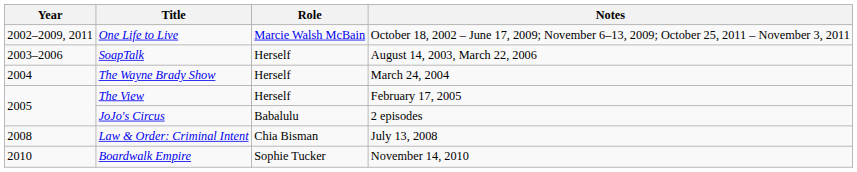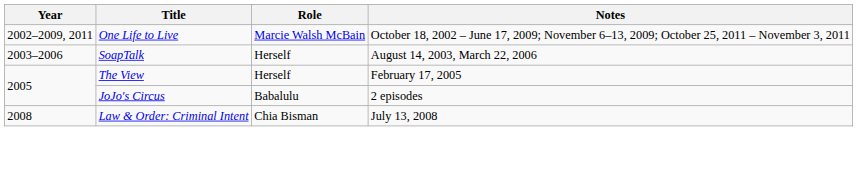 <table class="wikitable" style="font-size: 95%;">
 <tr>
 <th>Year</th>
 <th>Title</th>
 <th>Role</th>
 <th>Notes</th>
 </tr>
 <tr>
 <td>2002–2009, 2011</td>
 <td><em><a href='#'>One Life to Live</a></em></td>
 <td><a href='#'>Marcie Walsh McBain</a></td>
 <td>October 18, 2002 – June 17, 2009; November 6–13, 2009; October 25, 2011 – November 3, 2011</td>
 </tr>
 <tr>
 <td>2003–2006</td>
 <td><em><a href='#'>SoapTalk</a></em></td>
 <td>Herself</td>
 <td>August 14, 2003, March 22, 2006</td>
 </tr>
 <tr>
-<td>2004</td>
-<td><em><a href='#'>The Wayne Brady Show</a></em></td>
-<td>Herself</td>
-<td>March 24, 2004</td>
-</tr>
-<tr>
 <td rowspan="2">2005</td>
 <td><em><a href='#'>The View</a></em></td>
 <td>Herself</td>
 <td>February 17, 2005</td>
 </tr>
 <tr>
 <td><em><a href='#'>JoJo's Circus</a></em></td>
 <td>Babalulu</td>
 <td>2 episodes</td>
 </tr>
 <tr>
 <td>2008</td>
 <td><em><a href='#'>Law & Order: Criminal Intent</a></em></td>
 <td>Chia Bisman</td>
 <td>July 13, 2008</td>
 </tr>
-<tr>
-<td>2010</td>
-<td><em><a href='#'>Boardwalk Empire</a></em></td>
-<td>Sophie Tucker</td>
-<td>November 14, 2010</td>
-</tr>
 </table>
